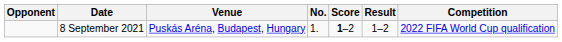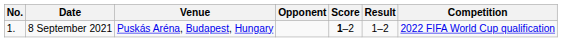 <table class="wikitable sortable">
 <tr>
-<th scope="col">Opponent</th>
+<th scope="col">No.</th>
 <th scope="col">Date</th>
 <th scope="col">Venue</th>
-<th scope="col">No.</th>
+<th scope="col">Opponent</th>
 <th scope="col">Score</th>
 <th scope="col">Result</th>
 <th scope="col">Competition</th>
 </tr>
 <tr>
-<td></td>
+<td>1.</td>
 <td>8 September 2021</td>
 <td><a href='#'>Puskás Aréna</a>, <a href='#'>Budapest</a>, <a href='#'>Hungary</a></td>
-<td>1.</td>
+<td></td>
 <td align="center"><strong>1</strong>–2</td>
 <td align="center">1–2</td>
 <td><a href='#'>2022 FIFA World Cup qualification</a></td>
 </tr>
 </table>
